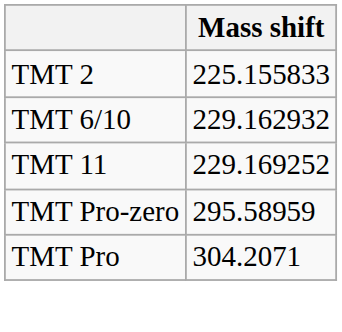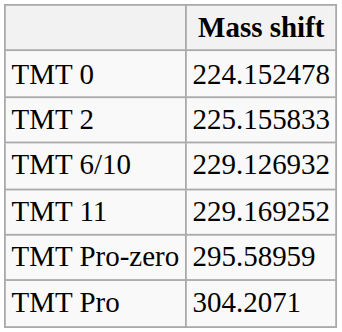 <table class="wikitable">
 <tr>
 <th></th>
 <th>Mass shift</th>
+</tr>
+<tr>
+<td>TMT 0</td>
+<td>224.152478</td>
 </tr>
 <tr>
 <td>TMT 2</td>
 <td>225.155833</td>
 </tr>
 <tr>
 <td>TMT 6/10</td>
-<td>229.162932</td>
+<td>229.126932</td>
 </tr>
 <tr>
 <td>TMT 11</td>
 <td>229.169252</td>
 </tr>
 <tr>
 <td>TMT Pro-zero</td>
 <td>295.58959</td>
 </tr>
 <tr>
 <td>TMT Pro</td>
 <td>304.2071</td>
 </tr>
 </table>
